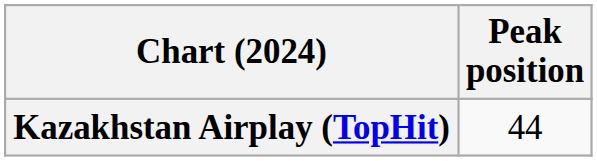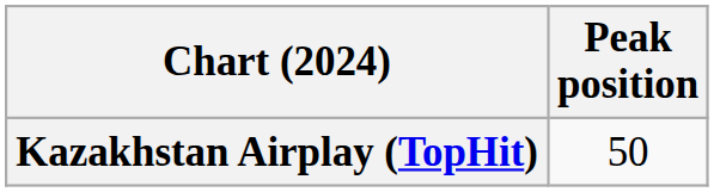 <table class="wikitable plainrowheaders" style="text-align:center">
 <tr>
 <th scope="col">Chart (2024)</th>
 <th scope="col">Peak<br>position</th>
 </tr>
 <tr>
 <th scope="row">Kazakhstan Airplay (<a href='#'>TopHit</a>)</th>
-<td>44</td>
+<td>50</td>
 </tr>
 </table>
